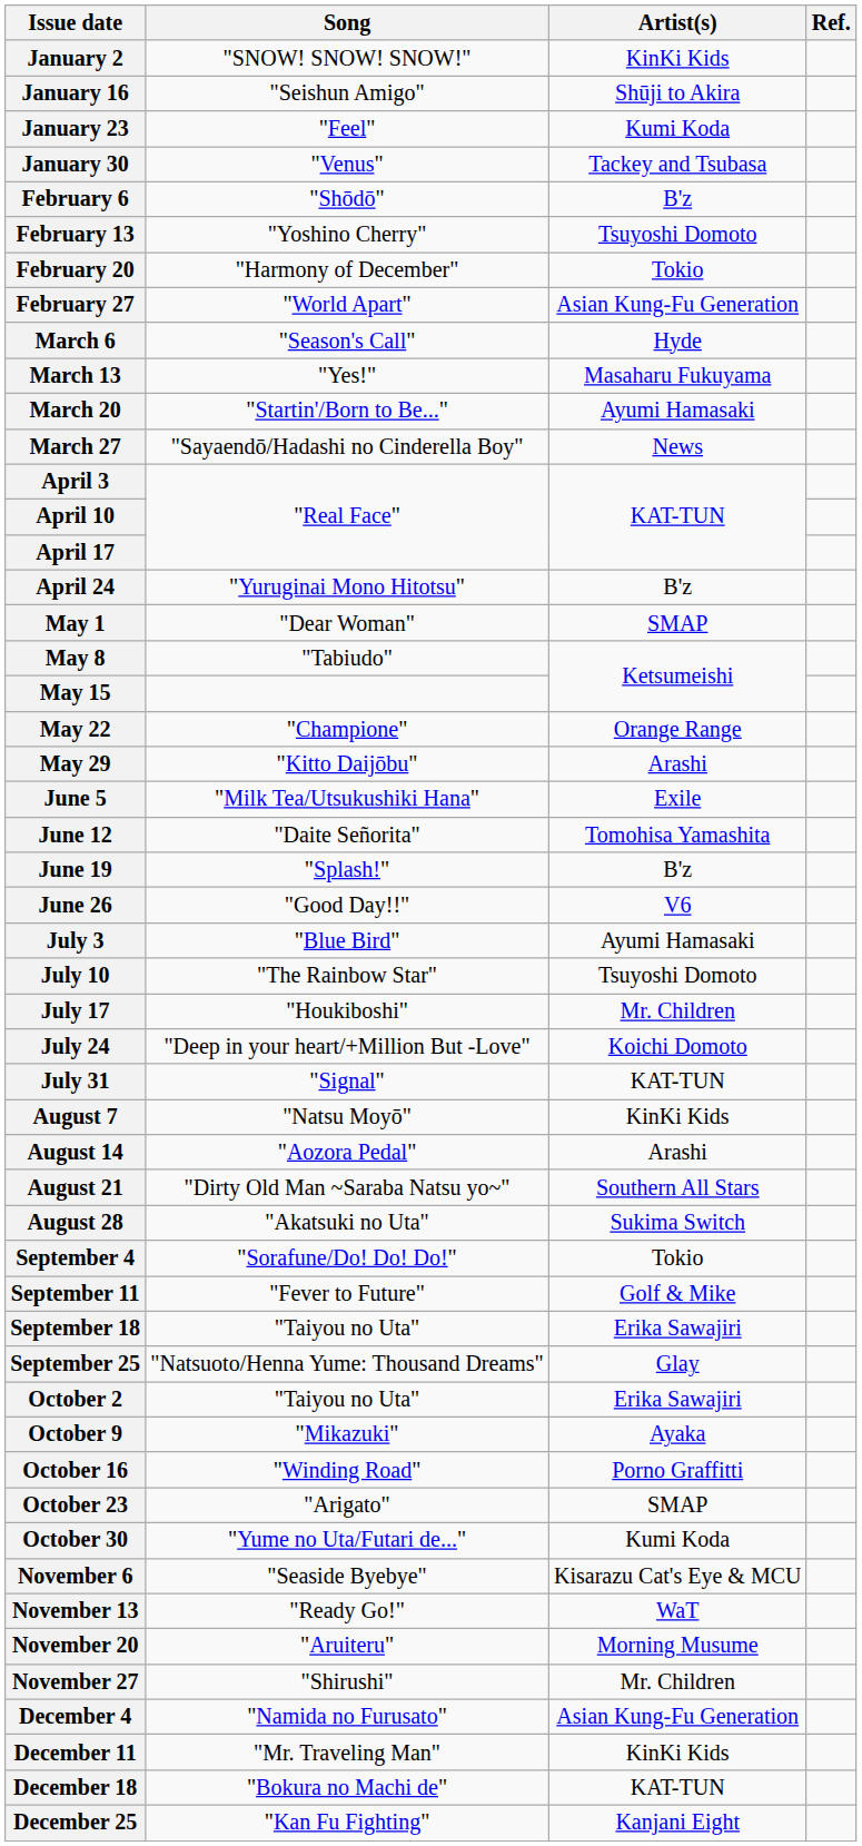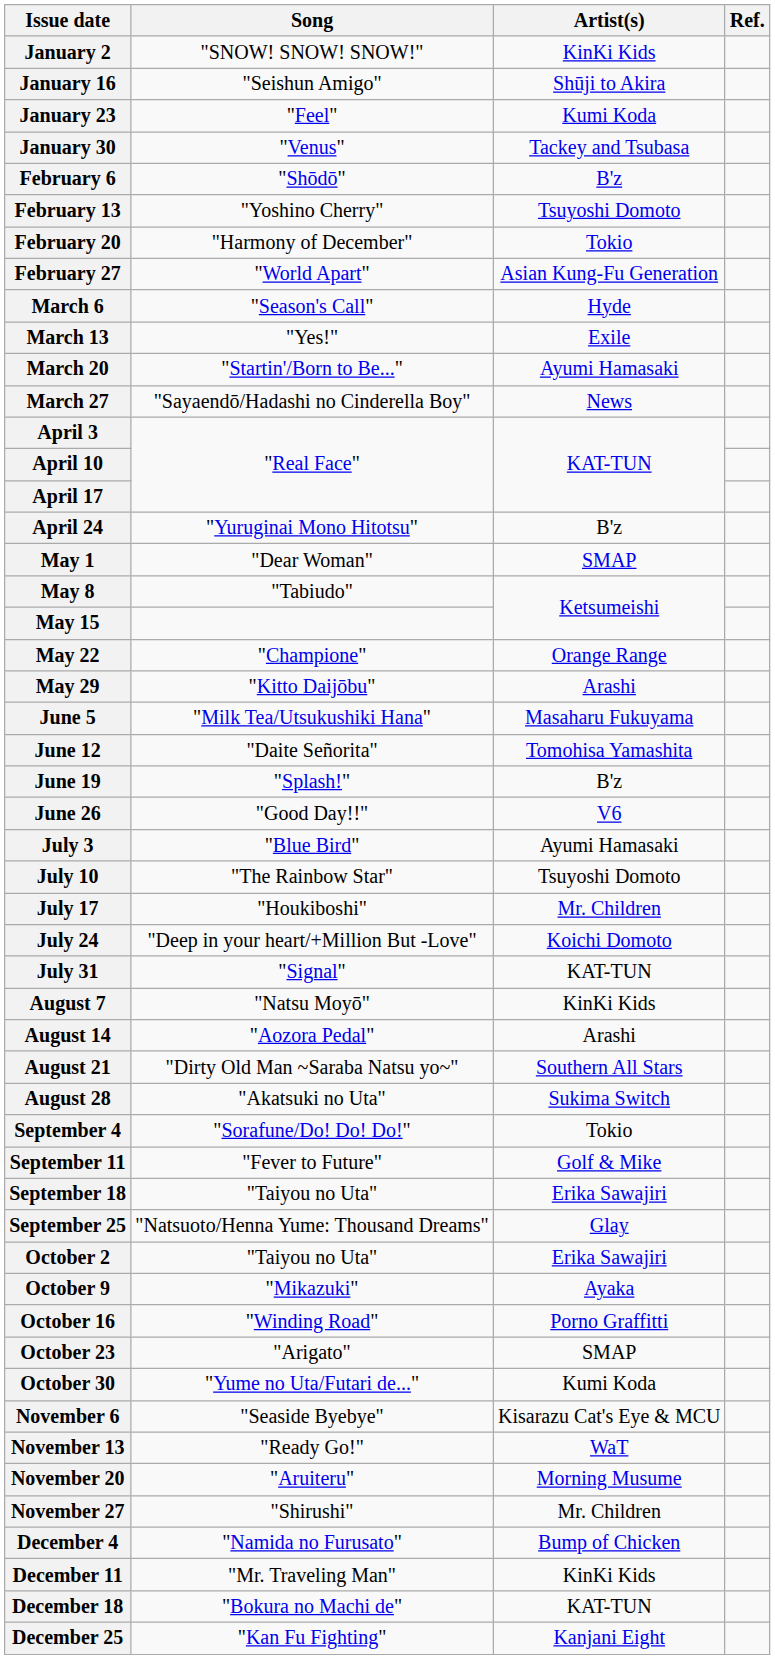 <table class="wikitable plainrowheaders" style="text-align: center">
 <tr>
 <th>Issue date</th>
 <th>Song</th>
 <th>Artist(s)</th>
 <th>Ref.</th>
 </tr>
 <tr>
 <th scope="row">January 2</th>
 <td>"SNOW! SNOW! SNOW!"</td>
 <td><a href='#'>KinKi Kids</a></td>
 <td></td>
 </tr>
 <tr>
 <th scope="row">January 16</th>
 <td>"Seishun Amigo"</td>
 <td><a href='#'>Shūji to Akira</a></td>
 <td></td>
 </tr>
 <tr>
 <th scope="row">January 23</th>
 <td>"<a href='#'>Feel</a>"</td>
 <td><a href='#'>Kumi Koda</a></td>
 <td></td>
 </tr>
 <tr>
 <th scope="row">January 30</th>
 <td>"<a href='#'>Venus</a>"</td>
 <td><a href='#'>Tackey and Tsubasa</a></td>
 <td></td>
 </tr>
 <tr>
 <th scope="row">February 6</th>
 <td>"<a href='#'>Shōdō</a>"</td>
 <td><a href='#'>B'z</a></td>
 <td></td>
 </tr>
 <tr>
 <th scope="row">February 13</th>
 <td>"Yoshino Cherry"</td>
 <td><a href='#'>Tsuyoshi Domoto</a></td>
 <td></td>
 </tr>
 <tr>
 <th scope="row">February 20</th>
 <td>"Harmony of December"</td>
 <td><a href='#'>Tokio</a></td>
 <td></td>
 </tr>
 <tr>
 <th scope="row">February 27</th>
 <td>"<a href='#'>World Apart</a>"</td>
 <td><a href='#'>Asian Kung-Fu Generation</a></td>
 <td></td>
 </tr>
 <tr>
 <th scope="row">March 6</th>
 <td>"<a href='#'>Season's Call</a>"</td>
 <td><a href='#'>Hyde</a></td>
 <td></td>
 </tr>
 <tr>
 <th scope="row">March 13</th>
 <td>"Yes!"</td>
-<td><a href='#'>Masaharu Fukuyama</a></td>
+<td><a href='#'>Exile</a></td>
 <td></td>
 </tr>
 <tr>
 <th scope="row">March 20</th>
 <td>"<a href='#'>Startin'/Born to Be...</a>"</td>
 <td><a href='#'>Ayumi Hamasaki</a></td>
 <td></td>
 </tr>
 <tr>
 <th scope="row">March 27</th>
 <td>"Sayaendō/Hadashi no Cinderella Boy"</td>
 <td><a href='#'>News</a></td>
 <td></td>
 </tr>
 <tr>
 <th scope="row">April 3</th>
 <td rowspan="3">"<a href='#'>Real Face</a>"</td>
 <td rowspan="3"><a href='#'>KAT-TUN</a></td>
 <td></td>
 </tr>
 <tr>
 <th scope="row">April 10</th>
 <td></td>
 </tr>
 <tr>
 <th scope="row">April 17</th>
 <td></td>
 </tr>
 <tr>
 <th scope="row">April 24</th>
 <td>"<a href='#'>Yuruginai Mono Hitotsu</a>"</td>
 <td>B'z</td>
 <td></td>
 </tr>
 <tr>
 <th scope="row">May 1</th>
 <td>"Dear Woman"</td>
 <td><a href='#'>SMAP</a></td>
 <td></td>
 </tr>
 <tr>
 <th scope="row">May 8</th>
 <td rowspab="2">"Tabiudo"</td>
 <td rowspan="2"><a href='#'>Ketsumeishi</a></td>
 <td></td>
 </tr>
 <tr>
 <th scope="row">May 15</th>
 <td></td>
 </tr>
 <tr>
 <th scope="row">May 22</th>
 <td>"<a href='#'>Champione</a>"</td>
 <td><a href='#'>Orange Range</a></td>
 <td></td>
 </tr>
 <tr>
 <th scope="row">May 29</th>
 <td>"<a href='#'>Kitto Daijōbu</a>"</td>
 <td><a href='#'>Arashi</a></td>
 <td></td>
 </tr>
 <tr>
 <th scope="row">June 5</th>
 <td>"<a href='#'>Milk Tea/Utsukushiki Hana</a>"</td>
-<td><a href='#'>Exile</a></td>
+<td><a href='#'>Masaharu Fukuyama</a></td>
 <td></td>
 </tr>
 <tr>
 <th scope="row">June 12</th>
 <td>"Daite Señorita"</td>
 <td><a href='#'>Tomohisa Yamashita</a></td>
 <td></td>
 </tr>
 <tr>
 <th scope="row">June 19</th>
 <td>"<a href='#'>Splash!</a>"</td>
 <td>B'z</td>
 <td></td>
 </tr>
 <tr>
 <th scope="row">June 26</th>
 <td>"Good Day!!"</td>
 <td><a href='#'>V6</a></td>
 <td></td>
 </tr>
 <tr>
 <th scope="row">July 3</th>
 <td>"<a href='#'>Blue Bird</a>"</td>
 <td>Ayumi Hamasaki</td>
 <td></td>
 </tr>
 <tr>
 <th scope="row">July 10</th>
 <td>"The Rainbow Star"</td>
 <td>Tsuyoshi Domoto</td>
 <td></td>
 </tr>
 <tr>
 <th scope="row">July 17</th>
 <td>"Houkiboshi"</td>
 <td><a href='#'>Mr. Children</a></td>
 <td></td>
 </tr>
 <tr>
 <th scope="row">July 24</th>
 <td>"Deep in your heart/+Million But -Love"</td>
 <td><a href='#'>Koichi Domoto</a></td>
 <td></td>
 </tr>
 <tr>
 <th scope="row">July 31</th>
 <td>"<a href='#'>Signal</a>"</td>
 <td>KAT-TUN</td>
 <td></td>
 </tr>
 <tr>
 <th scope="row">August 7</th>
 <td>"Natsu Moyō"</td>
 <td>KinKi Kids</td>
 <td></td>
 </tr>
 <tr>
 <th scope="row">August 14</th>
 <td>"<a href='#'>Aozora Pedal</a>"</td>
 <td>Arashi</td>
 <td></td>
 </tr>
 <tr>
 <th scope="row">August 21</th>
 <td>"Dirty Old Man ~Saraba Natsu yo~"</td>
 <td><a href='#'>Southern All Stars</a></td>
 <td></td>
 </tr>
 <tr>
 <th scope="row">August 28</th>
 <td>"Akatsuki no Uta"</td>
 <td><a href='#'>Sukima Switch</a></td>
 <td></td>
 </tr>
 <tr>
 <th scope="row">September 4</th>
 <td>"<a href='#'>Sorafune/Do! Do! Do!</a>"</td>
 <td>Tokio</td>
 <td></td>
 </tr>
 <tr>
 <th scope="row">September 11</th>
 <td>"Fever to Future"</td>
 <td><a href='#'>Golf & Mike</a></td>
 <td></td>
 </tr>
 <tr>
 <th scope="row">September 18</th>
 <td>"Taiyou no Uta"</td>
 <td><a href='#'>Erika Sawajiri</a></td>
 <td></td>
 </tr>
 <tr>
 <th scope="row">September 25</th>
 <td>"Natsuoto/Henna Yume: Thousand Dreams"</td>
 <td><a href='#'>Glay</a></td>
 <td></td>
 </tr>
 <tr>
 <th scope="row">October 2</th>
 <td>"Taiyou no Uta"</td>
 <td><a href='#'>Erika Sawajiri</a></td>
 <td></td>
 </tr>
 <tr>
 <th scope="row">October 9</th>
 <td>"<a href='#'>Mikazuki</a>"</td>
 <td><a href='#'>Ayaka</a></td>
 <td></td>
 </tr>
 <tr>
 <th scope="row">October 16</th>
 <td>"<a href='#'>Winding Road</a>"</td>
 <td><a href='#'>Porno Graffitti</a></td>
 <td></td>
 </tr>
 <tr>
 <th scope="row">October 23</th>
 <td>"Arigato"</td>
 <td>SMAP</td>
 <td></td>
 </tr>
 <tr>
 <th scope="row">October 30</th>
 <td>"<a href='#'>Yume no Uta/Futari de...</a>"</td>
 <td>Kumi Koda</td>
 <td></td>
 </tr>
 <tr>
 <th scope="row">November 6</th>
 <td>"Seaside Byebye"</td>
 <td>Kisarazu Cat's Eye & MCU</td>
 <td></td>
 </tr>
 <tr>
 <th scope="row">November 13</th>
 <td>"Ready Go!"</td>
 <td><a href='#'>WaT</a></td>
 <td></td>
 </tr>
 <tr>
 <th scope="row">November 20</th>
 <td>"<a href='#'>Aruiteru</a>"</td>
 <td><a href='#'>Morning Musume</a></td>
 <td></td>
 </tr>
 <tr>
 <th scope="row">November 27</th>
 <td>"Shirushi"</td>
 <td>Mr. Children</td>
 <td></td>
 </tr>
 <tr>
 <th scope="row">December 4</th>
 <td>"<a href='#'>Namida no Furusato</a>"</td>
-<td><a href='#'>Asian Kung-Fu Generation</a></td>
+<td><a href='#'>Bump of Chicken</a></td>
 <td></td>
 </tr>
 <tr>
 <th scope="row">December 11</th>
 <td>"Mr. Traveling Man"</td>
 <td>KinKi Kids</td>
 <td></td>
 </tr>
 <tr>
 <th scope="row">December 18</th>
 <td>"<a href='#'>Bokura no Machi de</a>"</td>
 <td>KAT-TUN</td>
 <td></td>
 </tr>
 <tr>
 <th scope="row">December 25</th>
 <td>"<a href='#'>Kan Fu Fighting</a>"</td>
 <td><a href='#'>Kanjani Eight</a></td>
 <td></td>
 </tr>
 </table>
